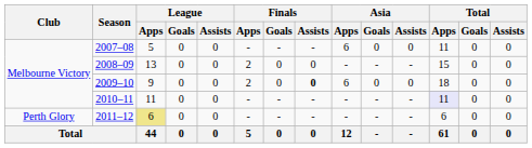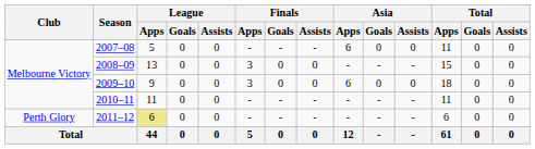 <table class="wikitable" style="text-align: center;">
 <tr>
 <th rowspan="2">Club</th>
 <th rowspan="2">Season</th>
 <th colspan="3">League</th>
 <th colspan="3">Finals</th>
 <th colspan="3">Asia</th>
 <th colspan="3">Total</th>
 </tr>
 <tr>
 <th>Apps</th>
 <th>Goals</th>
 <th>Assists</th>
 <th>Apps</th>
 <th>Goals</th>
 <th>Assists</th>
 <th>Apps</th>
 <th>Goals</th>
 <th>Assists</th>
 <th>Apps</th>
 <th>Goals</th>
 <th>Assists</th>
 </tr>
 <tr>
 <td rowspan="4" valign="center"><a href='#'>Melbourne Victory</a></td>
 <td><a href='#'>2007–08</a></td>
 <td>5</td>
 <td>0</td>
 <td>0</td>
 <td>-</td>
 <td>-</td>
 <td>-</td>
 <td>6</td>
 <td>0</td>
 <td>0</td>
 <td>11</td>
 <td>0</td>
 <td>0</td>
 </tr>
 <tr>
 <td><a href='#'>2008–09</a></td>
 <td>13</td>
 <td>0</td>
 <td>0</td>
-<td>2</td>
+<td>3</td>
 <td>0</td>
 <td>0</td>
 <td>-</td>
 <td>-</td>
 <td>-</td>
 <td>15</td>
 <td>0</td>
 <td>0</td>
 </tr>
 <tr>
 <td><a href='#'>2009–10</a></td>
 <td>9</td>
 <td>0</td>
 <td>0</td>
-<td>2</td>
+<td>3</td>
 <td>0</td>
-<td><strong>0</strong></td>
+<td>0</td>
 <td>6</td>
 <td>0</td>
 <td>0</td>
 <td>18</td>
 <td>0</td>
 <td>0</td>
 </tr>
 <tr>
 <td><a href='#'>2010–11</a></td>
 <td>11</td>
 <td>0</td>
 <td>0</td>
 <td>-</td>
 <td>-</td>
 <td>-</td>
 <td>-</td>
 <td>-</td>
 <td>-</td>
-<td style="background: lavender;">11</td>
+<td>11</td>
 <td>0</td>
 <td>0</td>
 </tr>
 <tr>
 <td rowspan="1" valign="center"><a href='#'>Perth Glory</a></td>
 <td><a href='#'>2011–12</a></td>
 <td style="background: khaki;">6</td>
 <td>0</td>
 <td>0</td>
 <td>-</td>
 <td>-</td>
 <td>-</td>
 <td>-</td>
 <td>-</td>
 <td>-</td>
 <td>6</td>
 <td>0</td>
 <td>0</td>
 </tr>
 <tr>
 <th colspan="2">Total</th>
 <th>44</th>
 <th>0</th>
 <th>0</th>
 <th>5</th>
 <th>0</th>
 <th>0</th>
 <th>12</th>
 <th>-</th>
 <th>-</th>
 <th>61</th>
 <th>0</th>
 <th>0</th>
 </tr>
 </table>
